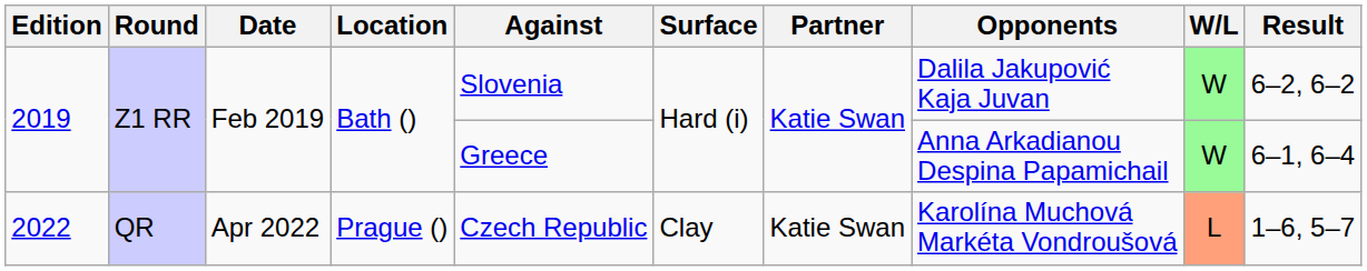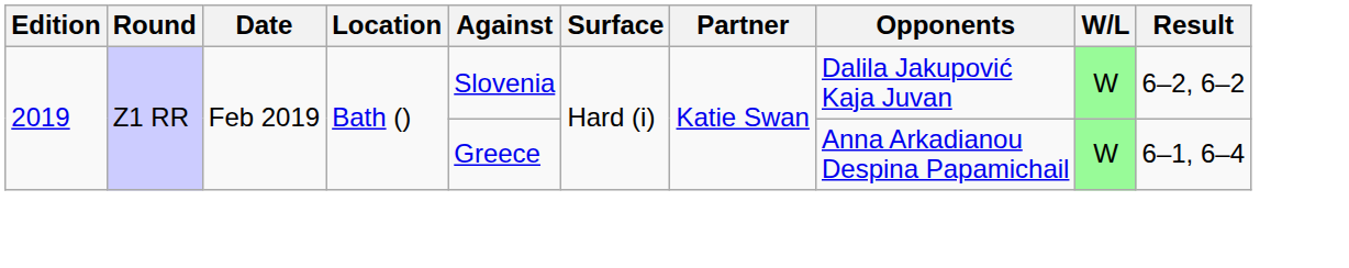 <table class="wikitable">
 <tr>
 <th>Edition</th>
 <th>Round</th>
 <th>Date</th>
 <th>Location</th>
 <th>Against</th>
 <th>Surface</th>
 <th>Partner</th>
 <th>Opponents</th>
 <th>W/L</th>
 <th>Result</th>
 </tr>
 <tr>
 <td rowspan="2"><a href='#'>2019</a></td>
 <td rowspan="2" bgcolor="CCCCFF">Z1 RR</td>
 <td rowspan="2">Feb 2019</td>
 <td rowspan="2"><a href='#'>Bath</a> ()</td>
 <td> <a href='#'>Slovenia</a></td>
 <td rowspan="2">Hard (i)</td>
 <td rowspan="2"><a href='#'>Katie Swan</a></td>
 <td><a href='#'>Dalila Jakupović</a> <br> <a href='#'>Kaja Juvan</a></td>
 <td bgcolor="98FB98" align="center">W</td>
 <td>6–2, 6–2</td>
 </tr>
 <tr>
 <td> <a href='#'>Greece</a></td>
 <td><a href='#'>Anna Arkadianou</a> <br> <a href='#'>Despina Papamichail</a></td>
 <td bgcolor="98FB98" align="center">W</td>
 <td>6–1, 6–4</td>
 </tr>
-<tr>
-<td><a href='#'>2022</a></td>
-<td bgcolor="CCCCFF">QR</td>
-<td>Apr 2022</td>
-<td><a href='#'>Prague</a> ()</td>
-<td> <a href='#'>Czech Republic</a></td>
-<td>Clay</td>
-<td>Katie Swan</td>
-<td><a href='#'>Karolína Muchová</a> <br> <a href='#'>Markéta Vondroušová</a></td>
-<td bgcolor="FFA07A" align="center">L</td>
-<td>1–6, 5–7</td>
-</tr>
 </table>
